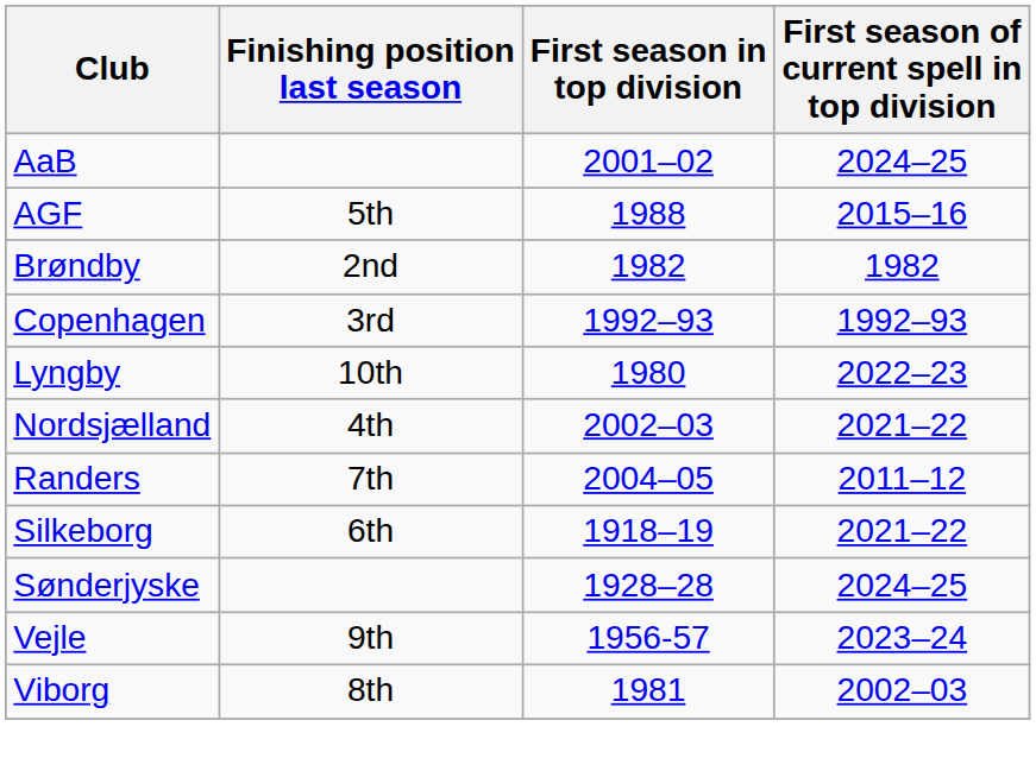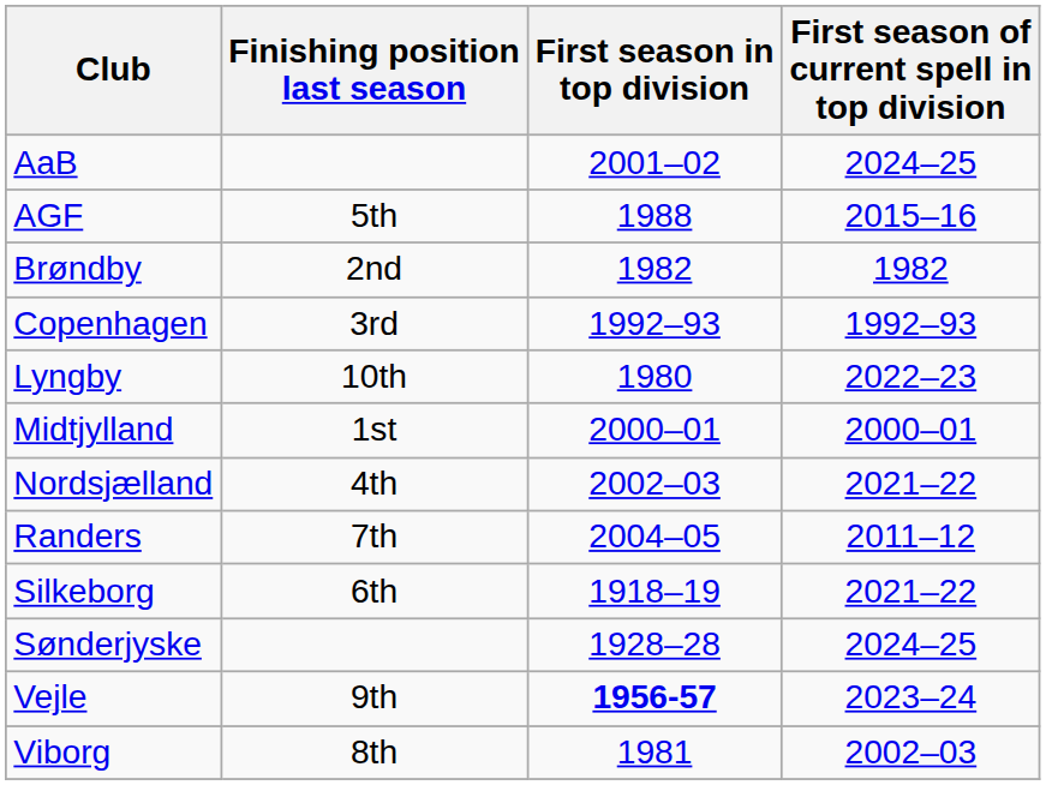 <table class="wikitable sortable" style="text-align:center;">
 <tr>
 <th>Club</th>
 <th>Finishing position<br><a href='#'>last season</a></th>
 <th>First season in<br>top division</th>
 <th>First season of<br>current spell in<br>top division</th>
 </tr>
 <tr>
 <td style="text-align:left;"><a href='#'>AaB</a></td>
 <td></td>
 <td><a href='#'>2001–02</a></td>
 <td><a href='#'>2024–25</a></td>
 </tr>
 <tr>
 <td style="text-align:left;"><a href='#'>AGF</a></td>
 <td>5th</td>
 <td><a href='#'>1988</a></td>
 <td><a href='#'>2015–16</a></td>
 </tr>
 <tr>
 <td style="text-align:left;"><a href='#'>Brøndby</a></td>
 <td>2nd</td>
 <td><a href='#'>1982</a></td>
 <td><a href='#'>1982</a></td>
 </tr>
 <tr>
 <td style="text-align:left;"><a href='#'>Copenhagen</a></td>
 <td>3rd</td>
 <td><a href='#'>1992–93</a></td>
 <td><a href='#'>1992–93</a></td>
 </tr>
 <tr>
 <td style="text-align:left;"><a href='#'>Lyngby</a></td>
 <td>10th</td>
 <td><a href='#'>1980</a></td>
 <td><a href='#'>2022–23</a></td>
 </tr>
 <tr>
+<td style="text-align:left;"><a href='#'>Midtjylland</a></td>
+<td>1st</td>
+<td><a href='#'>2000–01</a></td>
+<td><a href='#'>2000–01</a></td>
+</tr>
+<tr>
 <td style="text-align:left;"><a href='#'>Nordsjælland</a></td>
 <td>4th</td>
 <td><a href='#'>2002–03</a></td>
 <td><a href='#'>2021–22</a></td>
 </tr>
 <tr>
 <td style="text-align:left;"><a href='#'>Randers</a></td>
 <td>7th</td>
 <td><a href='#'>2004–05</a></td>
 <td><a href='#'>2011–12</a></td>
 </tr>
 <tr>
 <td style= "text-align:left;"><a href='#'>Silkeborg</a></td>
 <td>6th</td>
 <td><a href='#'>1918–19</a></td>
 <td><a href='#'>2021–22</a></td>
 </tr>
 <tr>
 <td style= "text-align:left;"><a href='#'>Sønderjyske</a></td>
 <td></td>
 <td><a href='#'>1928–28</a></td>
 <td><a href='#'>2024–25</a></td>
 </tr>
 <tr>
 <td style="text-align:left;"><a href='#'>Vejle</a></td>
 <td>9th</td>
-<td><a href='#'>1956-57</a></td>
+<td><strong><a href='#'>1956-57</a></strong></td>
 <td><a href='#'>2023–24</a></td>
 </tr>
 <tr>
 <td style="text-align:left;"><a href='#'>Viborg</a></td>
 <td>8th</td>
 <td><a href='#'>1981</a></td>
 <td><a href='#'>2002–03</a></td>
 </tr>
 </table>
